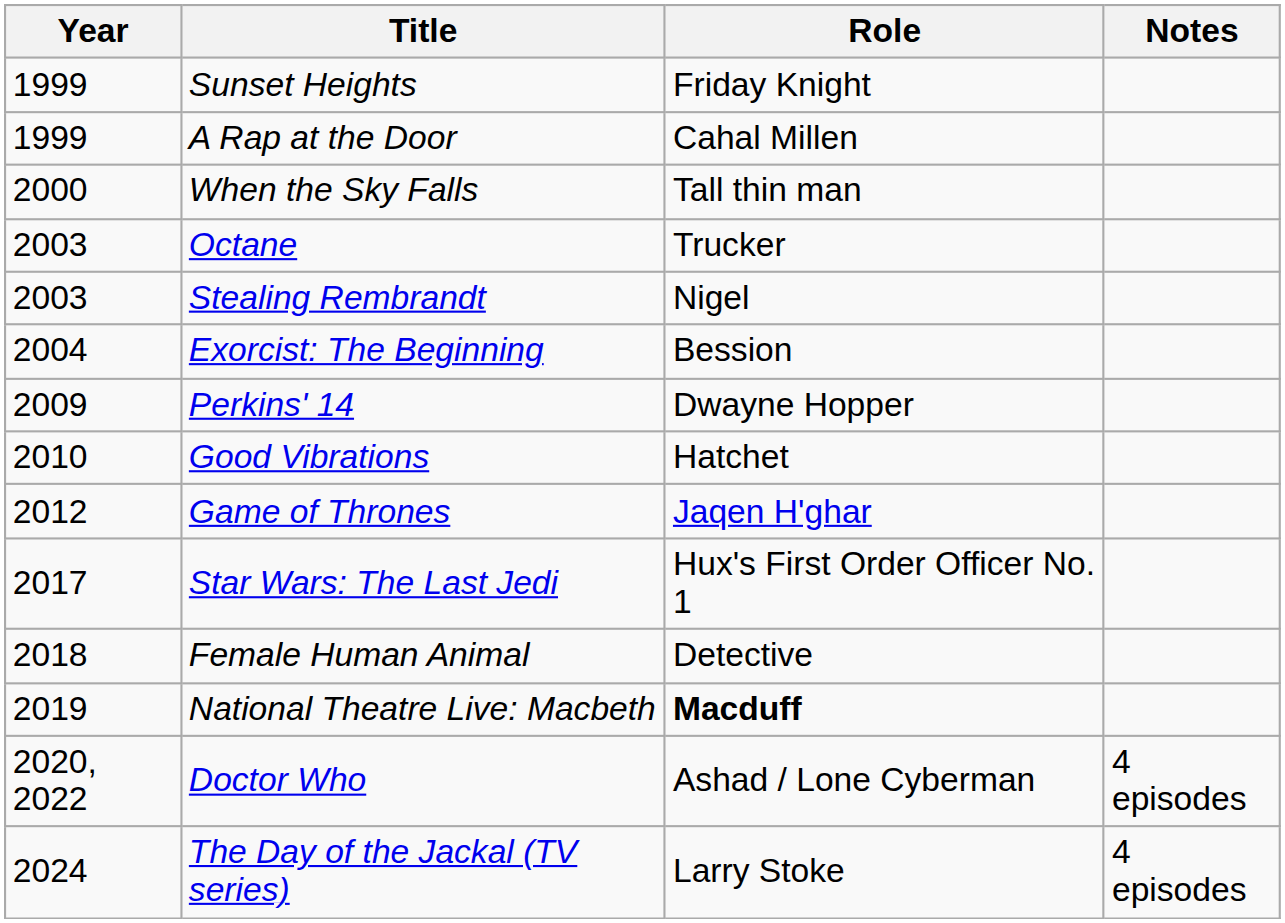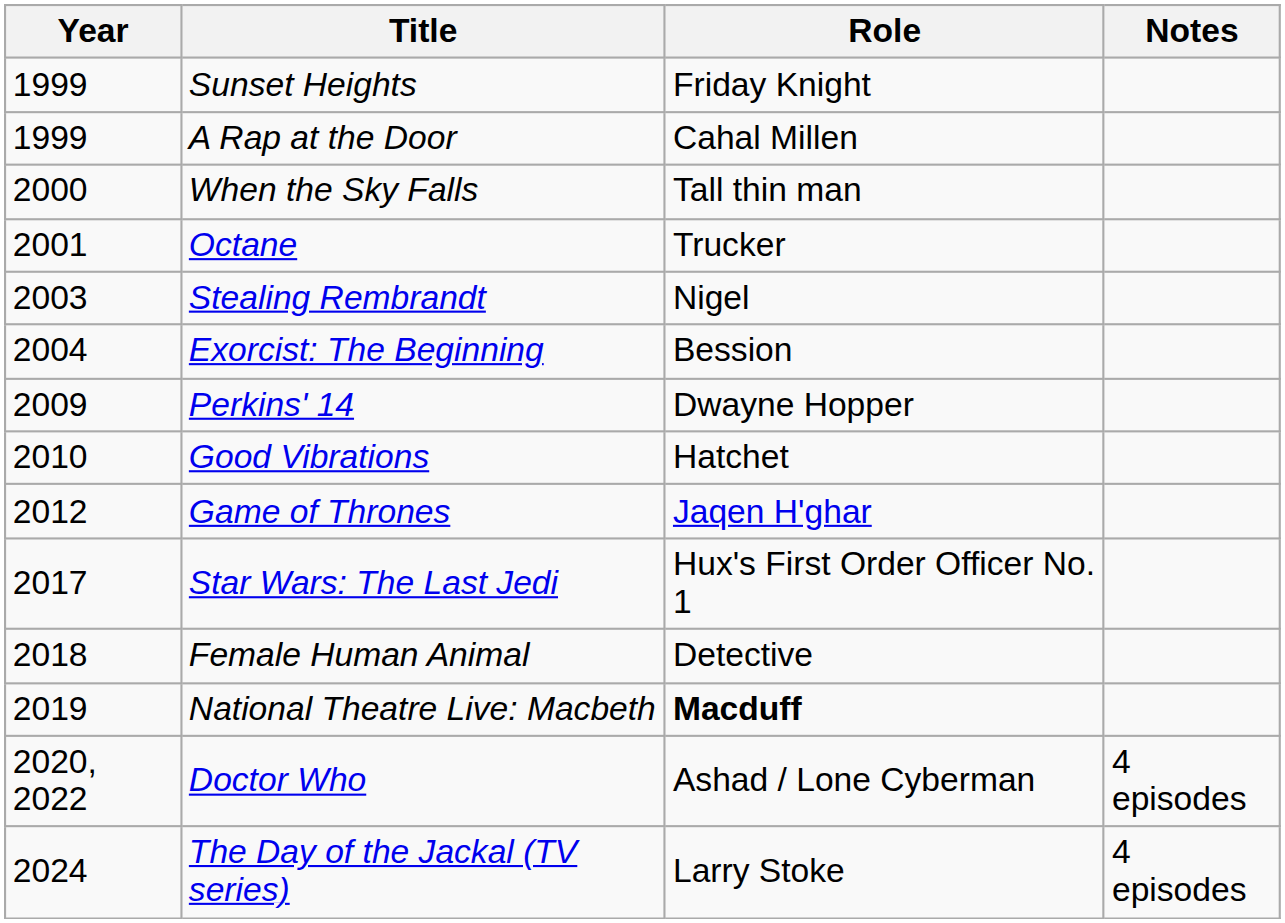 <table class="wikitable">
 <tr>
 <th>Year</th>
 <th>Title</th>
 <th>Role</th>
 <th>Notes</th>
 </tr>
 <tr>
 <td>1999</td>
 <td><em>Sunset Heights</em></td>
 <td>Friday Knight</td>
 <td></td>
 </tr>
 <tr>
 <td>1999</td>
 <td><em>A Rap at the Door</em></td>
 <td>Cahal Millen</td>
 <td></td>
 </tr>
 <tr>
 <td>2000</td>
 <td><em>When the Sky Falls</em></td>
 <td>Tall thin man</td>
 <td></td>
 </tr>
 <tr>
-<td>2003</td>
+<td>2001</td>
 <td><em><a href='#'>Octane</a></em></td>
 <td>Trucker</td>
 <td></td>
 </tr>
 <tr>
 <td>2003</td>
 <td><em><a href='#'>Stealing Rembrandt</a></em></td>
 <td>Nigel</td>
 <td></td>
 </tr>
 <tr>
 <td>2004</td>
 <td><em><a href='#'>Exorcist: The Beginning</a></em></td>
 <td>Bession</td>
 <td></td>
 </tr>
 <tr>
 <td>2009</td>
 <td><em><a href='#'>Perkins' 14</a></em></td>
 <td>Dwayne Hopper</td>
 <td></td>
 </tr>
 <tr>
 <td>2010</td>
 <td><em><a href='#'>Good Vibrations</a></em></td>
 <td>Hatchet</td>
 <td></td>
 </tr>
 <tr>
 <td>2012</td>
 <td><em><a href='#'>Game of Thrones</a></em></td>
 <td><a href='#'>Jaqen H'ghar</a></td>
 <td></td>
 </tr>
 <tr>
 <td>2017</td>
 <td><em><a href='#'>Star Wars: The Last Jedi</a></em></td>
 <td>Hux's First Order Officer No. 1</td>
 <td></td>
 </tr>
 <tr>
 <td>2018</td>
 <td><em>Female Human Animal</em></td>
 <td>Detective</td>
 <td></td>
 </tr>
 <tr>
 <td>2019</td>
 <td><em>National Theatre Live: Macbeth</em></td>
 <td><strong>Macduff</strong></td>
 <td></td>
 </tr>
 <tr>
 <td>2020, 2022</td>
 <td><em><a href='#'>Doctor Who</a></em></td>
 <td>Ashad / Lone Cyberman</td>
 <td>4 episodes</td>
 </tr>
 <tr>
 <td>2024</td>
 <td><em><a href='#'>The Day of the Jackal (TV series)</a></em></td>
 <td>Larry Stoke</td>
 <td>4 episodes</td>
 </tr>
 </table>
